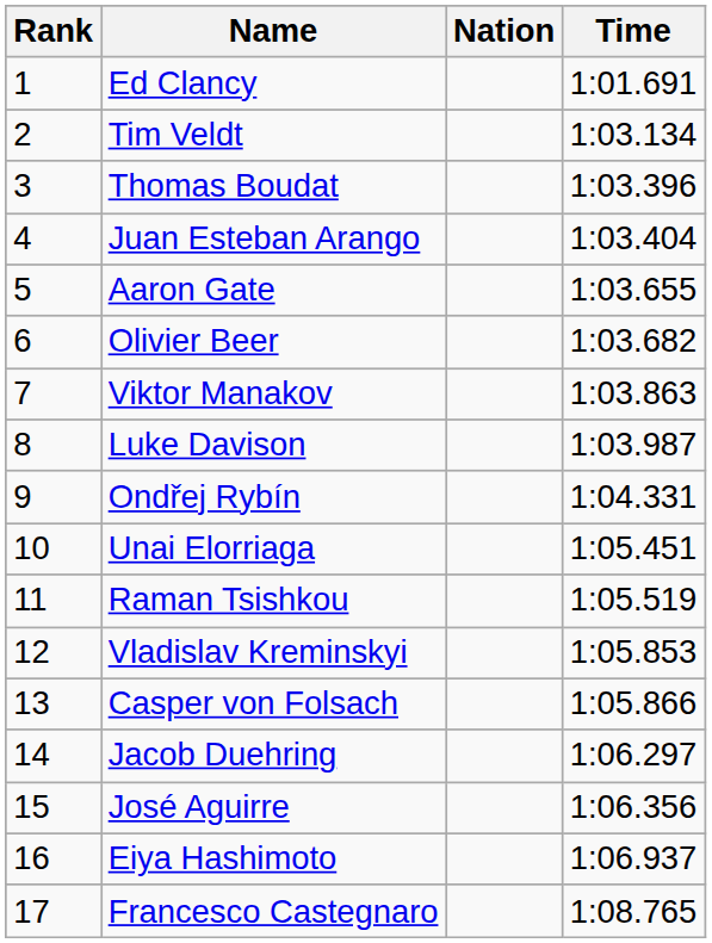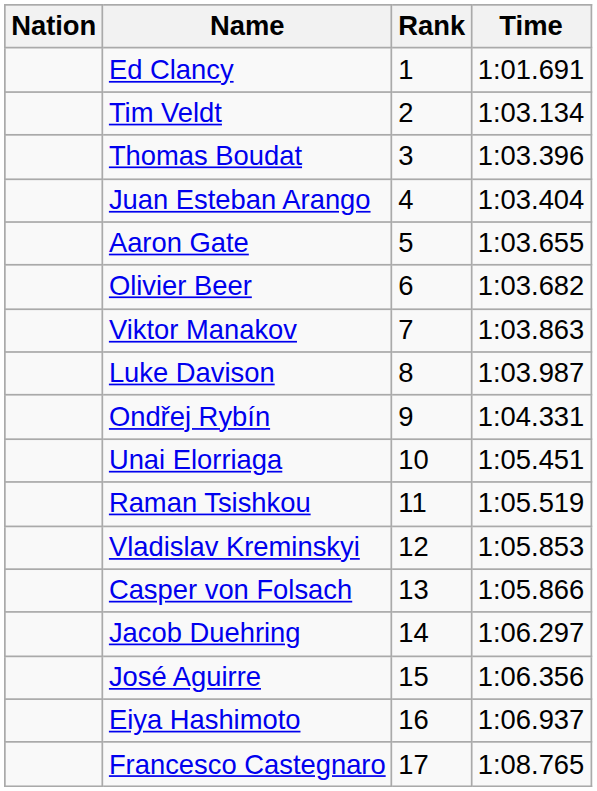 <table class="wikitable sortable" style="text-align:left">
 <tr>
+<th>Nation</th>
+<th>Name</th>
 <th>Rank</th>
-<th>Name</th>
-<th>Nation</th>
 <th>Time</th>
 </tr>
 <tr>
+<td></td>
+<td><a href='#'>Ed Clancy</a></td>
 <td>1</td>
-<td><a href='#'>Ed Clancy</a></td>
-<td></td>
 <td>1:01.691</td>
 </tr>
 <tr>
+<td></td>
+<td><a href='#'>Tim Veldt</a></td>
 <td>2</td>
-<td><a href='#'>Tim Veldt</a></td>
-<td></td>
 <td>1:03.134</td>
 </tr>
 <tr>
+<td></td>
+<td><a href='#'>Thomas Boudat</a></td>
 <td>3</td>
-<td><a href='#'>Thomas Boudat</a></td>
-<td></td>
 <td>1:03.396</td>
 </tr>
 <tr>
+<td></td>
+<td><a href='#'>Juan Esteban Arango</a></td>
 <td>4</td>
-<td><a href='#'>Juan Esteban Arango</a></td>
-<td></td>
 <td>1:03.404</td>
 </tr>
 <tr>
+<td></td>
+<td><a href='#'>Aaron Gate</a></td>
 <td>5</td>
-<td><a href='#'>Aaron Gate</a></td>
-<td></td>
 <td>1:03.655</td>
 </tr>
 <tr>
+<td></td>
+<td><a href='#'>Olivier Beer</a></td>
 <td>6</td>
-<td><a href='#'>Olivier Beer</a></td>
-<td></td>
 <td>1:03.682</td>
 </tr>
 <tr>
+<td></td>
+<td><a href='#'>Viktor Manakov</a></td>
 <td>7</td>
-<td><a href='#'>Viktor Manakov</a></td>
-<td></td>
 <td>1:03.863</td>
 </tr>
 <tr>
+<td></td>
+<td><a href='#'>Luke Davison</a></td>
 <td>8</td>
-<td><a href='#'>Luke Davison</a></td>
-<td></td>
 <td>1:03.987</td>
 </tr>
 <tr>
+<td></td>
+<td><a href='#'>Ondřej Rybín</a></td>
 <td>9</td>
-<td><a href='#'>Ondřej Rybín</a></td>
-<td></td>
 <td>1:04.331</td>
 </tr>
 <tr>
+<td></td>
+<td><a href='#'>Unai Elorriaga</a></td>
 <td>10</td>
-<td><a href='#'>Unai Elorriaga</a></td>
-<td></td>
 <td>1:05.451</td>
 </tr>
 <tr>
+<td></td>
+<td><a href='#'>Raman Tsishkou</a></td>
 <td>11</td>
-<td><a href='#'>Raman Tsishkou</a></td>
-<td></td>
 <td>1:05.519</td>
 </tr>
 <tr>
+<td></td>
+<td><a href='#'>Vladislav Kreminskyi</a></td>
 <td>12</td>
-<td><a href='#'>Vladislav Kreminskyi</a></td>
-<td></td>
 <td>1:05.853</td>
 </tr>
 <tr>
+<td></td>
+<td><a href='#'>Casper von Folsach</a></td>
 <td>13</td>
-<td><a href='#'>Casper von Folsach</a></td>
-<td></td>
 <td>1:05.866</td>
 </tr>
 <tr>
+<td></td>
+<td><a href='#'>Jacob Duehring</a></td>
 <td>14</td>
-<td><a href='#'>Jacob Duehring</a></td>
-<td></td>
 <td>1:06.297</td>
 </tr>
 <tr>
+<td></td>
+<td><a href='#'>José Aguirre</a></td>
 <td>15</td>
-<td><a href='#'>José Aguirre</a></td>
-<td></td>
 <td>1:06.356</td>
 </tr>
 <tr>
+<td></td>
+<td><a href='#'>Eiya Hashimoto</a></td>
 <td>16</td>
-<td><a href='#'>Eiya Hashimoto</a></td>
-<td></td>
 <td>1:06.937</td>
 </tr>
 <tr>
+<td></td>
+<td><a href='#'>Francesco Castegnaro</a></td>
 <td>17</td>
-<td><a href='#'>Francesco Castegnaro</a></td>
-<td></td>
 <td>1:08.765</td>
 </tr>
 </table>
